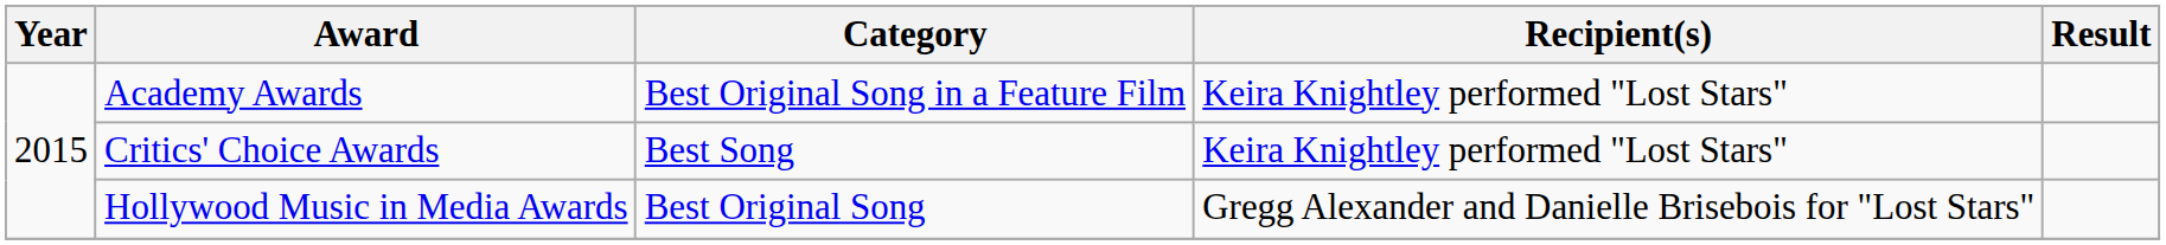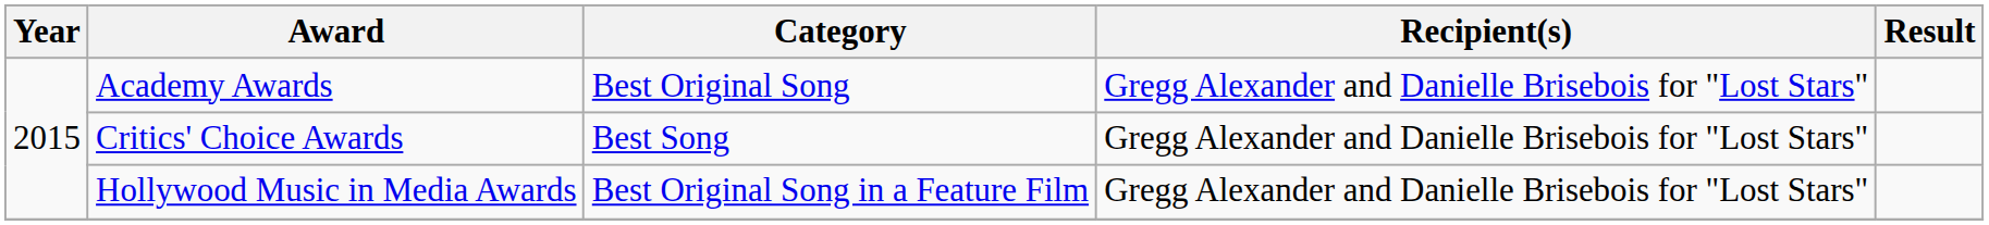 <table class="wikitable">
 <tr>
 <th>Year</th>
 <th>Award</th>
 <th>Category</th>
 <th>Recipient(s)</th>
 <th>Result</th>
 </tr>
 <tr>
 <td rowspan="3">2015</td>
 <td><a href='#'>Academy Awards</a></td>
-<td><a href='#'>Best Original Song in a Feature Film</a></td>
-<td><a href='#'>Keira Knightley</a> performed "Lost Stars"</td>
+<td><a href='#'>Best Original Song</a></td>
+<td><a href='#'>Gregg Alexander</a> and <a href='#'>Danielle Brisebois</a> for "<a href='#'>Lost Stars</a>"</td>
 <td></td>
 </tr>
 <tr>
 <td><a href='#'>Critics' Choice Awards</a></td>
 <td><a href='#'>Best Song</a></td>
-<td><a href='#'>Keira Knightley</a> performed "Lost Stars"</td>
+<td>Gregg Alexander and Danielle Brisebois for "Lost Stars"</td>
 <td></td>
 </tr>
 <tr>
 <td><a href='#'>Hollywood Music in Media Awards</a></td>
-<td><a href='#'>Best Original Song</a></td>
+<td><a href='#'>Best Original Song in a Feature Film</a></td>
 <td>Gregg Alexander and Danielle Brisebois for "Lost Stars"</td>
 <td></td>
 </tr>
 <tr>
 </tr>
 </table>
